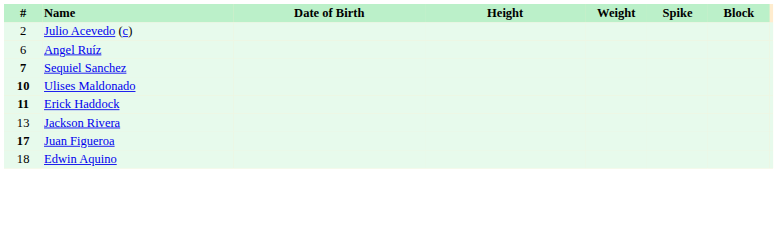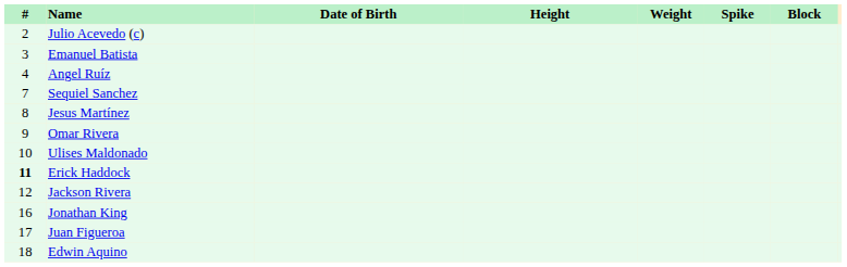 <table border=0 cellpadding=2 cellspacing=0  |- bgcolor=#FFECCE style="text-align:center; font-size:90%;" width=100%>
 <tr bgcolor=#BBF0C9>
 <th width=5%>#</th>
 <th width=25% align=left>Name</th>
 <th width=25%>Date of Birth</th>
 <th width=21%>Height</th>
 <th width=8%>Weight</th>
 <th width=8%>Spike</th>
 <th width=8%>Block</th>
 </tr>
 <tr bgcolor=#E7FAEC>
 <td>2</td>
 <td align=left><a href='#'>Julio Acevedo</a> (<a href='#'>c</a>)</td>
 <td></td>
 <td></td>
 <td></td>
 <td></td>
 <td></td>
 <td></td>
 </tr>
 <tr bgcolor=#E7FAEC>
-<td>6</td>
+<td>3</td>
+<td align=left><a href='#'>Emanuel Batista</a></td>
+<td></td>
+<td></td>
+<td></td>
+<td></td>
+<td></td>
+<td></td>
+</tr>
+<tr bgcolor=#E7FAEC>
+<td>4</td>
 <td align=left><a href='#'>Angel Ruíz</a></td>
 <td></td>
 <td></td>
 <td></td>
 <td></td>
 <td></td>
 <td></td>
 </tr>
 <tr bgcolor=#E7FAEC>
-<td><strong>7</strong></td>
+<td>7</td>
 <td align=left><a href='#'>Sequiel Sanchez</a></td>
 <td></td>
 <td></td>
 <td></td>
 <td></td>
 <td></td>
 <td></td>
 </tr>
 <tr bgcolor=#E7FAEC>
-<td><strong>10</strong></td>
+<td>8</td>
+<td align=left><a href='#'>Jesus Martínez</a></td>
+<td></td>
+<td></td>
+<td></td>
+<td></td>
+<td></td>
+<td></td>
+</tr>
+<tr bgcolor=#E7FAEC>
+<td>9</td>
+<td align=left><a href='#'>Omar Rivera</a></td>
+<td></td>
+<td></td>
+<td></td>
+<td></td>
+<td></td>
+<td></td>
+</tr>
+<tr bgcolor=#E7FAEC>
+<td>10</td>
 <td align=left><a href='#'>Ulises Maldonado</a></td>
 <td></td>
 <td></td>
 <td></td>
 <td></td>
 <td></td>
 <td></td>
 </tr>
 <tr bgcolor=#E7FAEC>
 <td><strong>11</strong></td>
 <td align=left><a href='#'>Erick Haddock</a></td>
 <td></td>
 <td></td>
 <td></td>
 <td></td>
 <td></td>
 <td></td>
 </tr>
 <tr bgcolor=#E7FAEC>
-<td>13</td>
+<td>12</td>
 <td align=left><a href='#'>Jackson Rivera</a></td>
 <td></td>
 <td></td>
 <td></td>
 <td></td>
 <td></td>
 <td></td>
 </tr>
 <tr bgcolor=#E7FAEC>
-<td><strong>17</strong></td>
+<td>16</td>
+<td align=left><a href='#'>Jonathan King</a></td>
+<td></td>
+<td></td>
+<td></td>
+<td></td>
+<td></td>
+<td></td>
+</tr>
+<tr bgcolor=#E7FAEC>
+<td>17</td>
 <td align=left><a href='#'>Juan Figueroa</a></td>
 <td></td>
 <td></td>
 <td></td>
 <td></td>
 <td></td>
 <td></td>
 </tr>
 <tr bgcolor=#E7FAEC>
 <td>18</td>
 <td align=left><a href='#'>Edwin Aquino</a></td>
 <td></td>
 <td></td>
 <td></td>
 <td></td>
 <td></td>
 <td></td>
 </tr>
 </table>
